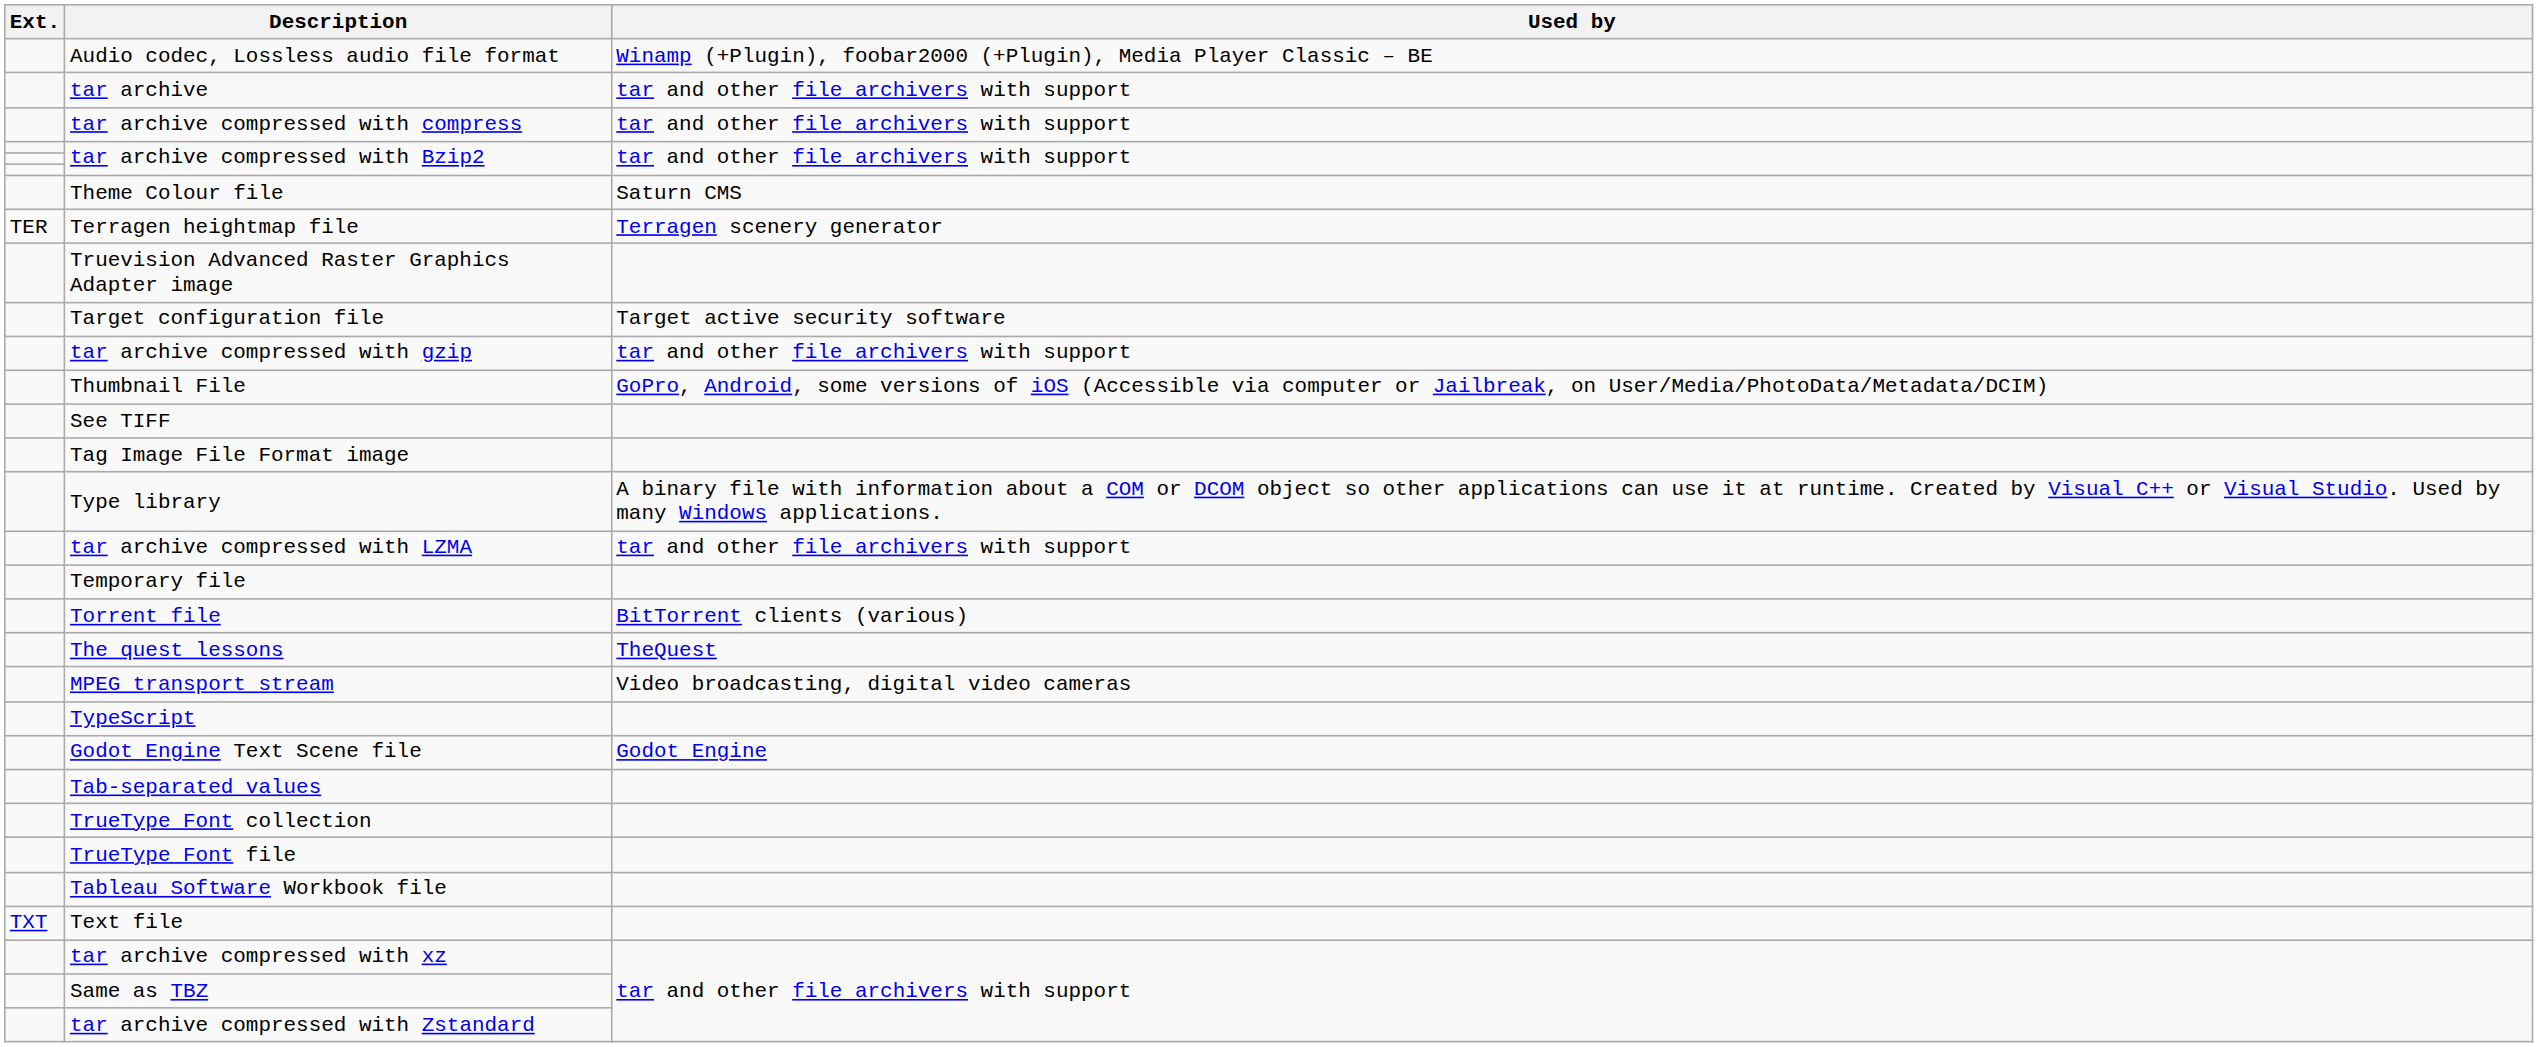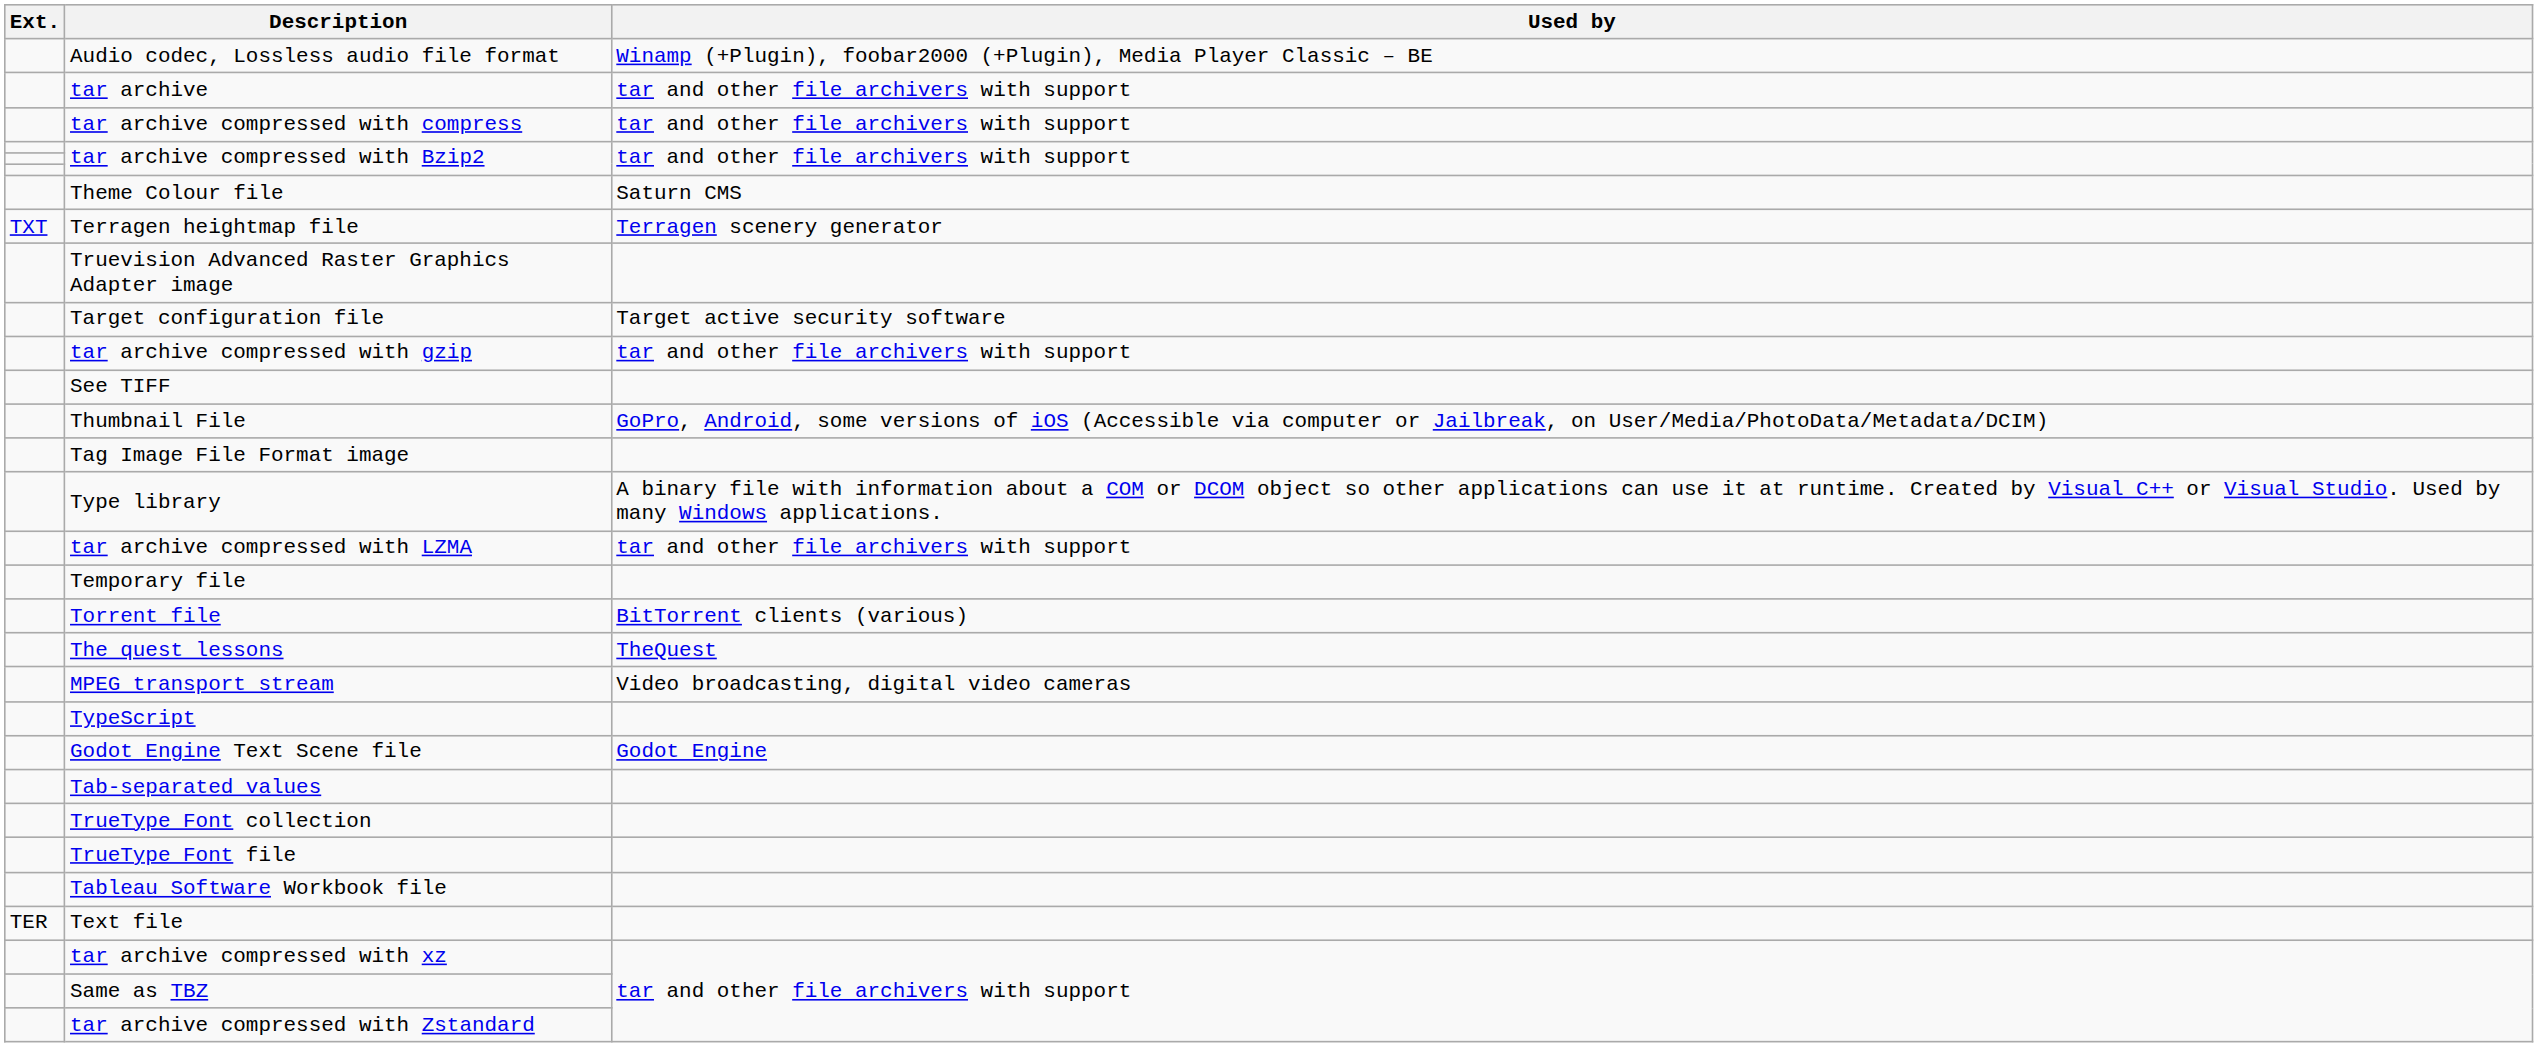 <table class="wikitable">
 <tr>
 <th>Ext.</th>
 <th>Description</th>
 <th>Used by</th>
 </tr>
 <tr>
 <td></td>
 <td>Audio codec, Lossless audio file format</td>
 <td><a href='#'>Winamp</a> (+Plugin), foobar2000 (+Plugin), Media Player Classic – BE</td>
 </tr>
 <tr>
 <td></td>
 <td><a href='#'>tar</a> archive</td>
 <td><a href='#'>tar</a> and other <a href='#'>file archivers</a> with support</td>
 </tr>
 <tr>
 <td></td>
 <td><a href='#'>tar</a> archive compressed with <a href='#'>compress</a></td>
 <td><a href='#'>tar</a> and other <a href='#'>file archivers</a> with support</td>
 </tr>
 <tr>
 <td></td>
 <td rowspan="3"><a href='#'>tar</a> archive compressed with <a href='#'>Bzip2</a></td>
 <td rowspan="3"><a href='#'>tar</a> and other <a href='#'>file archivers</a> with support</td>
 </tr>
 <tr>
 <td></td>
 </tr>
 <tr>
 <td></td>
 </tr>
 <tr>
 <td></td>
 <td>Theme Colour file</td>
 <td>Saturn CMS</td>
 </tr>
 <tr>
-<td>TER</td>
+<td><a href='#'>TXT</a></td>
 <td>Terragen heightmap file</td>
 <td><a href='#'>Terragen</a> scenery generator</td>
 </tr>
 <tr>
 <td></td>
 <td>Truevision Advanced Raster Graphics Adapter image</td>
 <td></td>
 </tr>
 <tr>
 <td></td>
 <td>Target configuration file</td>
 <td>Target active security software</td>
 </tr>
 <tr>
 <td></td>
 <td><a href='#'>tar</a> archive compressed with <a href='#'>gzip</a></td>
 <td><a href='#'>tar</a> and other <a href='#'>file archivers</a> with support</td>
 </tr>
 <tr>
 <td></td>
-<td>Thumbnail File</td>
-<td><a href='#'>GoPro</a>, <a href='#'>Android</a>, some versions of <a href='#'>iOS</a> (Accessible via computer or <a href='#'>Jailbreak</a>, on User/Media/PhotoData/Metadata/DCIM)</td>
+<td>See TIFF</td>
+<td></td>
 </tr>
 <tr>
 <td></td>
-<td>See TIFF</td>
-<td></td>
+<td>Thumbnail File</td>
+<td><a href='#'>GoPro</a>, <a href='#'>Android</a>, some versions of <a href='#'>iOS</a> (Accessible via computer or <a href='#'>Jailbreak</a>, on User/Media/PhotoData/Metadata/DCIM)</td>
 </tr>
 <tr>
 <td></td>
 <td>Tag Image File Format image</td>
 <td></td>
 </tr>
 <tr>
 <td></td>
 <td>Type library</td>
 <td>A binary file with information about a <a href='#'>COM</a> or <a href='#'>DCOM</a> object so other applications can use it at runtime. Created by <a href='#'>Visual C++</a> or <a href='#'>Visual Studio</a>. Used by many <a href='#'>Windows</a> applications.</td>
 </tr>
 <tr>
 <td></td>
 <td><a href='#'>tar</a> archive compressed with <a href='#'>LZMA</a></td>
 <td><a href='#'>tar</a> and other <a href='#'>file archivers</a> with support</td>
 </tr>
 <tr>
 <td></td>
 <td>Temporary file</td>
 <td></td>
 </tr>
 <tr>
 <td></td>
 <td><a href='#'>Torrent file</a></td>
 <td><a href='#'>BitTorrent</a> clients (various)</td>
 </tr>
 <tr>
 <td></td>
 <td><a href='#'>The quest lessons</a></td>
 <td><a href='#'>TheQuest</a></td>
 </tr>
 <tr>
 <td></td>
 <td><a href='#'>MPEG transport stream</a></td>
 <td>Video broadcasting, digital video cameras</td>
 </tr>
 <tr>
 <td></td>
 <td><a href='#'>TypeScript</a></td>
 <td></td>
 </tr>
 <tr>
 <td></td>
 <td><a href='#'>Godot Engine</a> Text Scene file</td>
 <td><a href='#'>Godot Engine</a></td>
 </tr>
 <tr>
 <td></td>
 <td><a href='#'>Tab-separated values</a></td>
 <td></td>
 </tr>
 <tr>
 <td></td>
 <td><a href='#'>TrueType Font</a> collection</td>
 <td></td>
 </tr>
 <tr>
 <td></td>
 <td><a href='#'>TrueType Font</a> file</td>
 <td></td>
 </tr>
 <tr>
 <td></td>
 <td><a href='#'>Tableau Software</a> Workbook file</td>
 <td></td>
 </tr>
 <tr>
-<td><a href='#'>TXT</a></td>
+<td>TER</td>
 <td>Text file</td>
 <td></td>
 </tr>
 <tr>
 <td></td>
 <td><a href='#'>tar</a> archive compressed with <a href='#'>xz</a></td>
 <td rowspan="3"><a href='#'>tar</a> and other <a href='#'>file archivers</a> with support</td>
 </tr>
 <tr>
 <td></td>
 <td>Same as <a href='#'>TBZ</a></td>
 </tr>
 <tr>
 <td></td>
 <td><a href='#'>tar</a> archive compressed with <a href='#'>Zstandard</a></td>
 </tr>
 </table>
